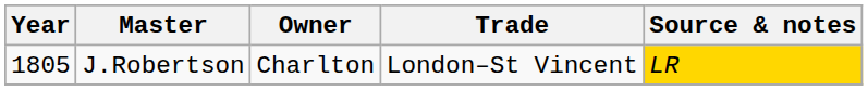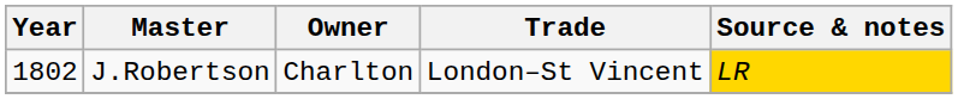 <table class=" wikitable">
 <tr>
 <th>Year</th>
 <th>Master</th>
 <th>Owner</th>
 <th>Trade</th>
 <th>Source & notes</th>
 </tr>
 <tr>
-<td>1805</td>
+<td>1802</td>
 <td>J.Robertson</td>
 <td>Charlton</td>
 <td>London–St Vincent</td>
 <td style="background: gold;"><em>LR</em></td>
 </tr>
 <tr>
 </tr>
 </table>
